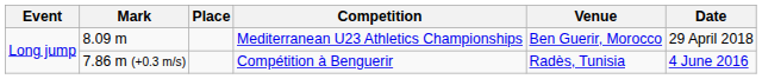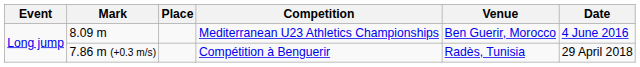 <table class="wikitable">
 <tr>
 <th>Event</th>
 <th>Mark</th>
 <th>Place</th>
 <th>Competition</th>
 <th>Venue</th>
 <th>Date</th>
 </tr>
 <tr>
 <td rowspan=2><a href='#'>Long jump</a></td>
 <td>8.09 m </td>
 <td align=center></td>
 <td><a href='#'>Mediterranean U23 Athletics Championships</a></td>
 <td><a href='#'>Ben Guerir, Morocco</a></td>
-<td>29 April 2018</td>
+<td><a href='#'>4 June 2016</a></td>
 </tr>
 <tr>
 <td>7.86 m <small>(+0.3 m/s)</small></td>
 <td align=center></td>
 <td><a href='#'>Compétition à Benguerir</a></td>
 <td><a href='#'>Radès, Tunisia</a></td>
-<td><a href='#'>4 June 2016</a></td>
+<td>29 April 2018</td>
 </tr>
 </table>
